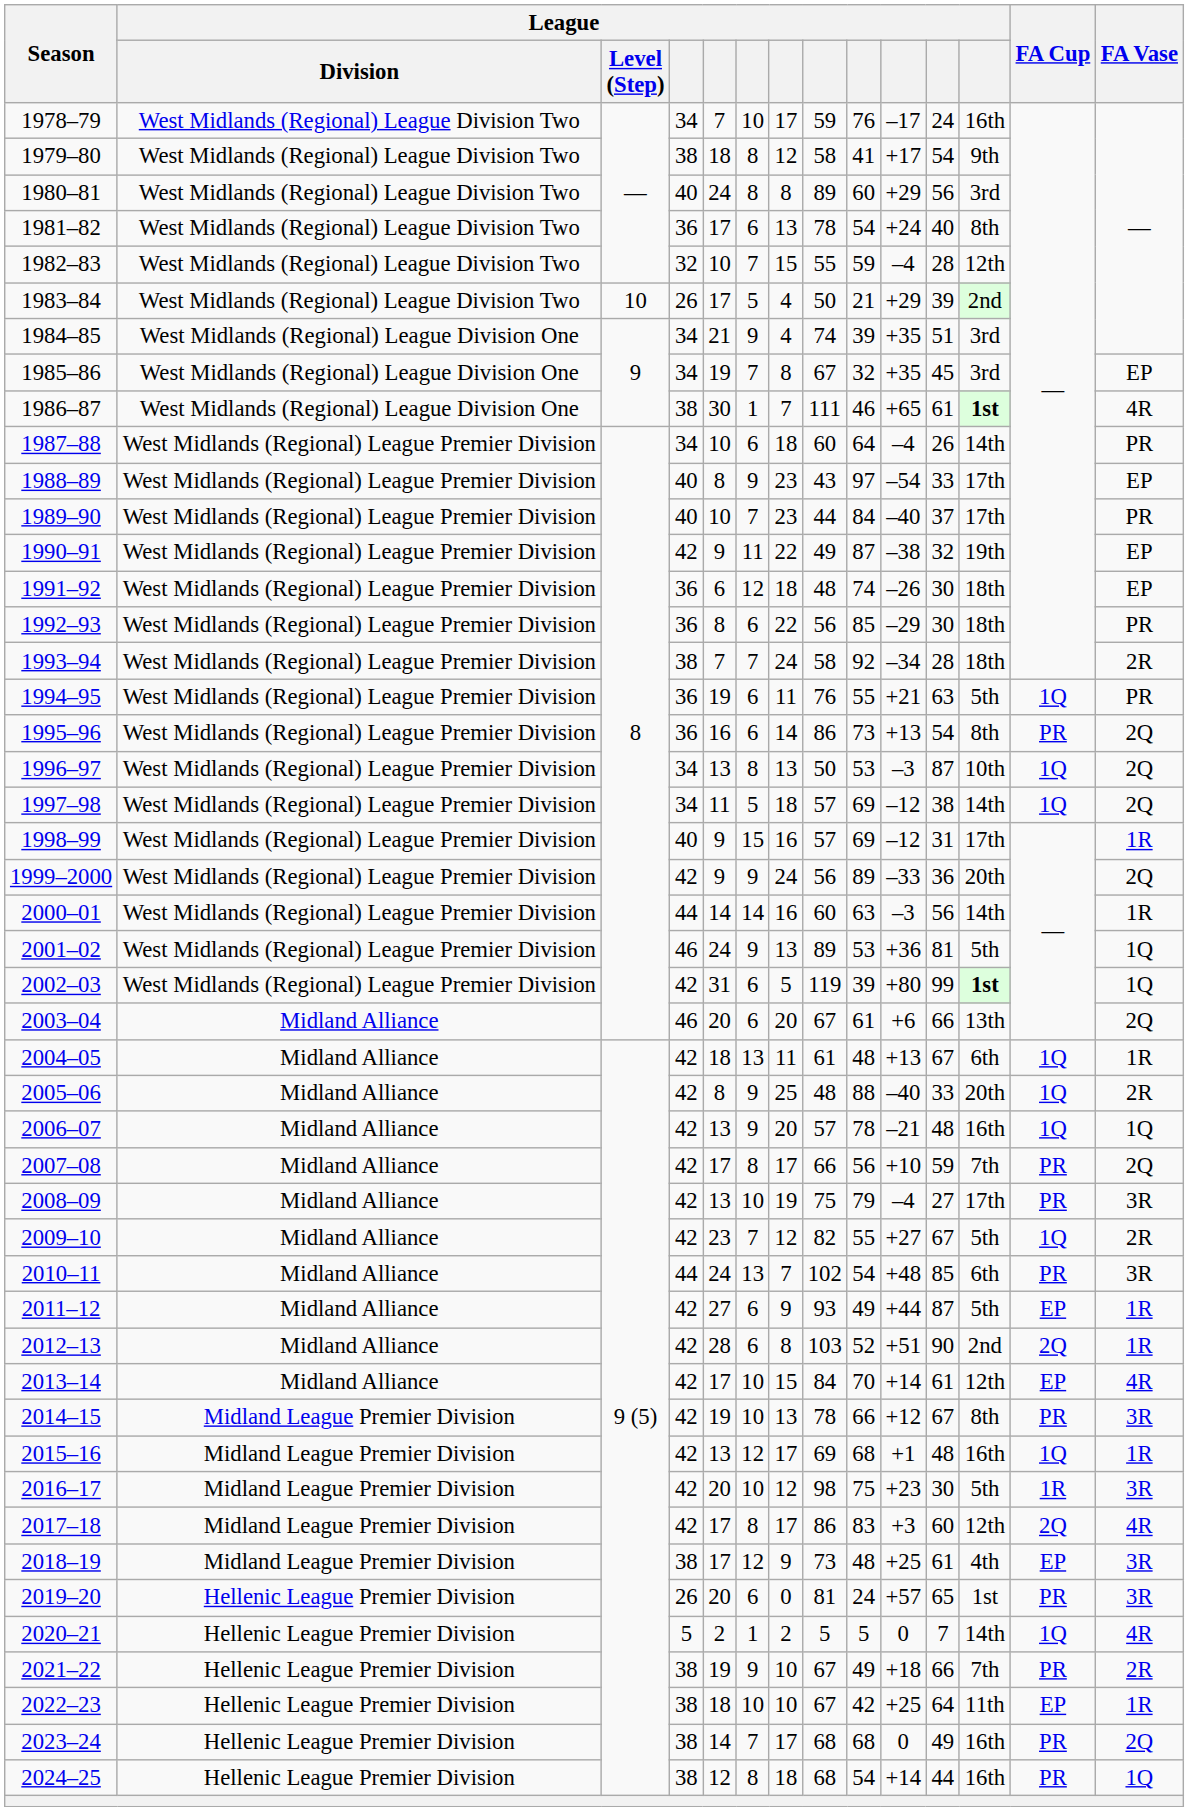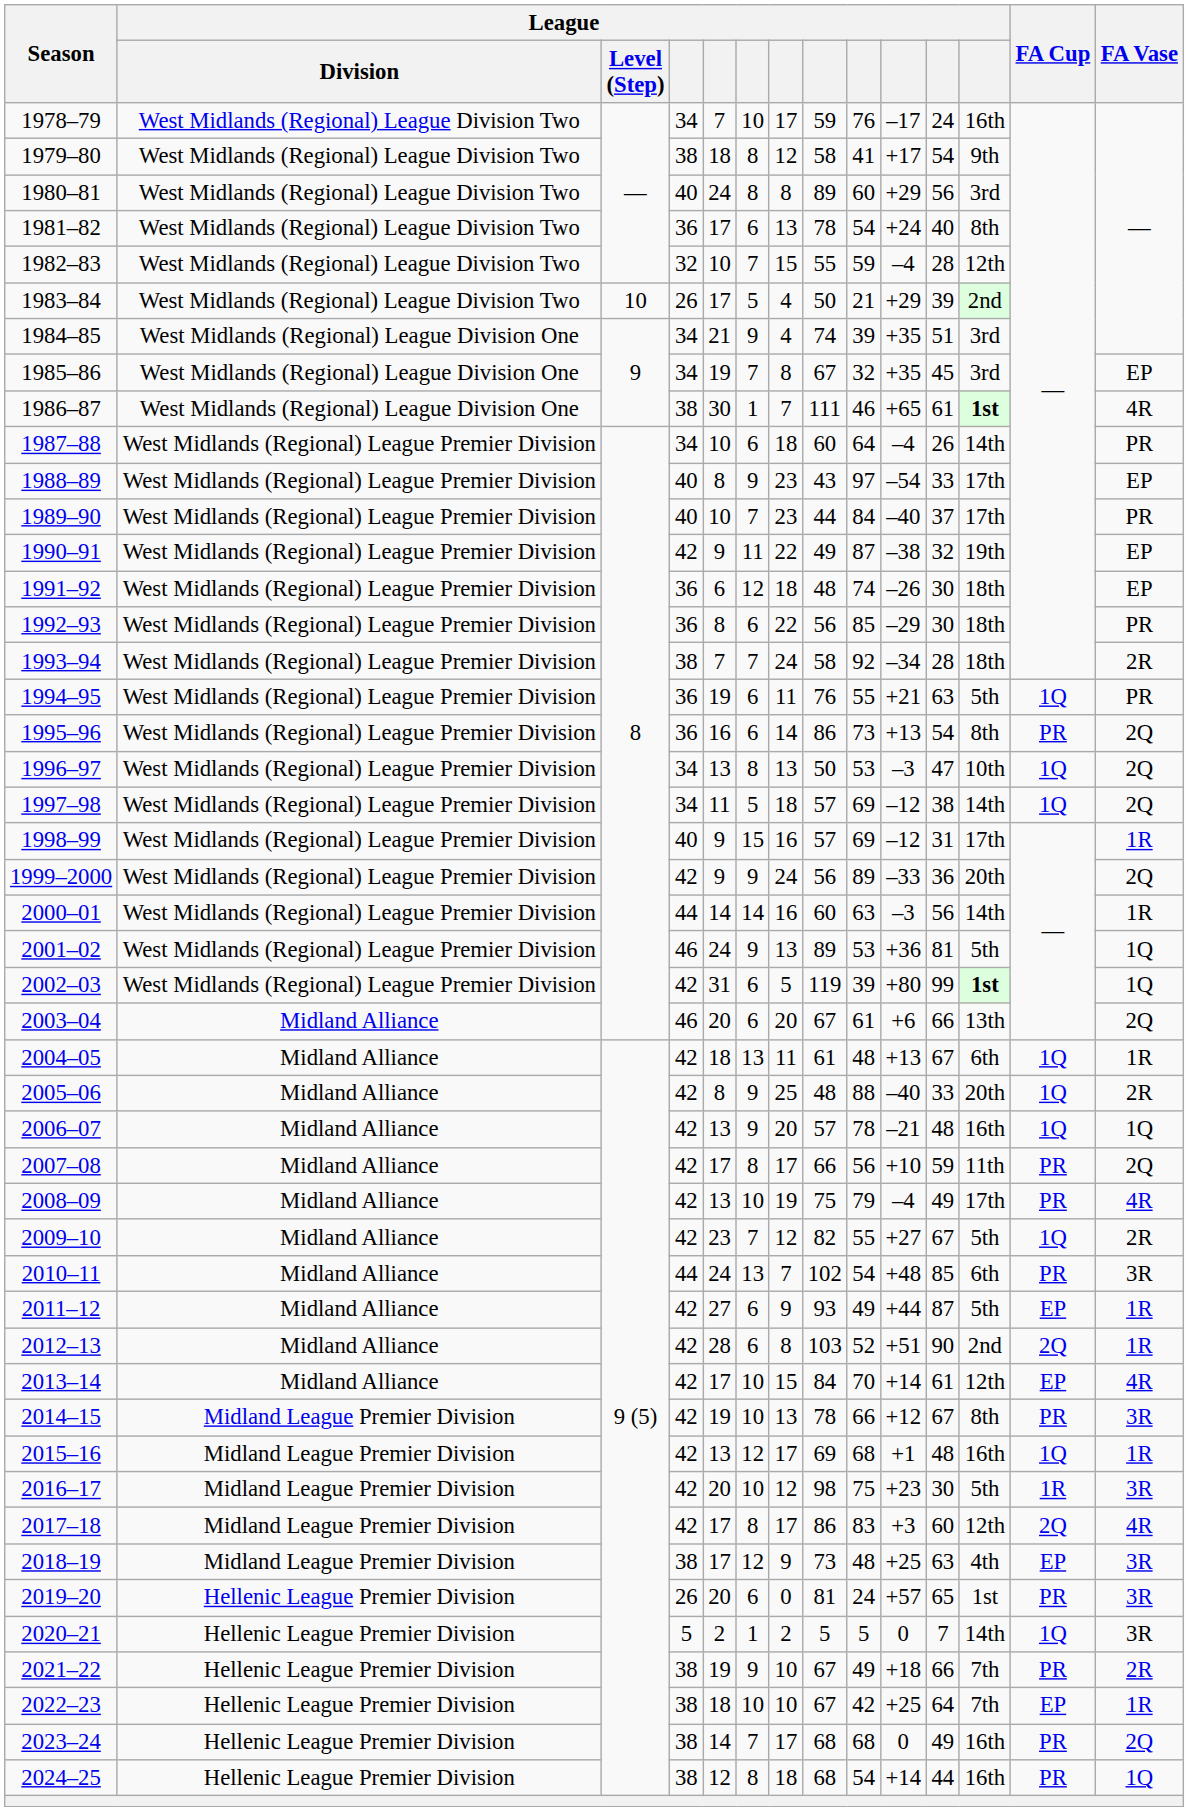 <table class="wikitable" style="text-align:center;">
 <tr>
 <th rowspan="2">Season</th>
 <th colspan="11">League</th>
 <th rowspan="2"><a href='#'>FA Cup</a></th>
 <th rowspan="2"><a href='#'>FA Vase</a></th>
 </tr>
 <tr>
 <th>Division</th>
 <th><a href='#'>Level</a><br>(<a href='#'>Step</a>)</th>
 <th></th>
 <th></th>
 <th></th>
 <th></th>
 <th></th>
 <th></th>
 <th></th>
 <th></th>
 <th></th>
 </tr>
 <tr>
 <td>1978–79</td>
 <td><a href='#'>West Midlands (Regional) League</a> Division Two</td>
 <td rowspan="5">—</td>
 <td>34</td>
 <td>7</td>
 <td>10</td>
 <td>17</td>
 <td>59</td>
 <td>76</td>
 <td>–17</td>
 <td>24</td>
 <td>16th</td>
 <td rowspan="16">—</td>
 <td rowspan="7">—</td>
 </tr>
 <tr>
 <td>1979–80</td>
 <td>West Midlands (Regional) League Division Two</td>
 <td>38</td>
 <td>18</td>
 <td>8</td>
 <td>12</td>
 <td>58</td>
 <td>41</td>
 <td>+17</td>
 <td>54</td>
 <td>9th</td>
 </tr>
 <tr>
 <td>1980–81</td>
 <td>West Midlands (Regional) League Division Two</td>
 <td>40</td>
 <td>24</td>
 <td>8</td>
 <td>8</td>
 <td>89</td>
 <td>60</td>
 <td>+29</td>
 <td>56</td>
 <td>3rd</td>
 </tr>
 <tr>
 <td>1981–82</td>
 <td>West Midlands (Regional) League Division Two</td>
 <td>36</td>
 <td>17</td>
 <td>6</td>
 <td>13</td>
 <td>78</td>
 <td>54</td>
 <td>+24</td>
 <td>40</td>
 <td>8th</td>
 </tr>
 <tr>
 <td>1982–83</td>
 <td>West Midlands (Regional) League Division Two</td>
 <td>32</td>
 <td>10</td>
 <td>7</td>
 <td>15</td>
 <td>55</td>
 <td>59</td>
 <td>–4</td>
 <td>28</td>
 <td>12th</td>
 </tr>
 <tr>
 <td>1983–84</td>
 <td>West Midlands (Regional) League Division Two</td>
 <td>10</td>
 <td>26</td>
 <td>17</td>
 <td>5</td>
 <td>4</td>
 <td>50</td>
 <td>21</td>
 <td>+29</td>
 <td>39</td>
 <td style="background-color:#dfd">2nd</td>
 </tr>
 <tr>
 <td>1984–85</td>
 <td>West Midlands (Regional) League Division One</td>
 <td rowspan="3">9</td>
 <td>34</td>
 <td>21</td>
 <td>9</td>
 <td>4</td>
 <td>74</td>
 <td>39</td>
 <td>+35</td>
 <td>51</td>
 <td>3rd</td>
 </tr>
 <tr>
 <td>1985–86</td>
 <td>West Midlands (Regional) League Division One</td>
 <td>34</td>
 <td>19</td>
 <td>7</td>
 <td>8</td>
 <td>67</td>
 <td>32</td>
 <td>+35</td>
 <td>45</td>
 <td>3rd</td>
 <td>EP</td>
 </tr>
 <tr>
 <td>1986–87</td>
 <td>West Midlands (Regional) League Division One</td>
 <td>38</td>
 <td>30</td>
 <td>1</td>
 <td>7</td>
 <td>111</td>
 <td>46</td>
 <td>+65</td>
 <td>61</td>
 <td style="background-color:#dfd"><strong>1st</strong></td>
 <td>4R</td>
 </tr>
 <tr>
 <td><a href='#'>1987–88</a></td>
 <td>West Midlands (Regional) League Premier Division</td>
 <td rowspan="17">8</td>
 <td>34</td>
 <td>10</td>
 <td>6</td>
 <td>18</td>
 <td>60</td>
 <td>64</td>
 <td>–4</td>
 <td>26</td>
 <td>14th</td>
 <td>PR</td>
 </tr>
 <tr>
 <td><a href='#'>1988–89</a></td>
 <td>West Midlands (Regional) League Premier Division</td>
 <td>40</td>
 <td>8</td>
 <td>9</td>
 <td>23</td>
 <td>43</td>
 <td>97</td>
 <td>–54</td>
 <td>33</td>
 <td>17th</td>
 <td>EP</td>
 </tr>
 <tr>
 <td><a href='#'>1989–90</a></td>
 <td>West Midlands (Regional) League Premier Division</td>
 <td>40</td>
 <td>10</td>
 <td>7</td>
 <td>23</td>
 <td>44</td>
 <td>84</td>
 <td>–40</td>
 <td>37</td>
 <td>17th</td>
 <td>PR</td>
 </tr>
 <tr>
 <td><a href='#'>1990–91</a></td>
 <td>West Midlands (Regional) League Premier Division</td>
 <td>42</td>
 <td>9</td>
 <td>11</td>
 <td>22</td>
 <td>49</td>
 <td>87</td>
 <td>–38</td>
 <td>32</td>
 <td>19th</td>
 <td>EP</td>
 </tr>
 <tr>
 <td><a href='#'>1991–92</a></td>
 <td>West Midlands (Regional) League Premier Division</td>
 <td>36</td>
 <td>6</td>
 <td>12</td>
 <td>18</td>
 <td>48</td>
 <td>74</td>
 <td>–26</td>
 <td>30</td>
 <td>18th</td>
 <td>EP</td>
 </tr>
 <tr>
 <td><a href='#'>1992–93</a></td>
 <td>West Midlands (Regional) League Premier Division</td>
 <td>36</td>
 <td>8</td>
 <td>6</td>
 <td>22</td>
 <td>56</td>
 <td>85</td>
 <td>–29</td>
 <td>30</td>
 <td>18th</td>
 <td>PR</td>
 </tr>
 <tr>
 <td><a href='#'>1993–94</a></td>
 <td>West Midlands (Regional) League Premier Division</td>
 <td>38</td>
 <td>7</td>
 <td>7</td>
 <td>24</td>
 <td>58</td>
 <td>92</td>
 <td>–34</td>
 <td>28</td>
 <td>18th</td>
 <td>2R</td>
 </tr>
 <tr>
 <td><a href='#'>1994–95</a></td>
 <td>West Midlands (Regional) League Premier Division</td>
 <td>36</td>
 <td>19</td>
 <td>6</td>
 <td>11</td>
 <td>76</td>
 <td>55</td>
 <td>+21</td>
 <td>63</td>
 <td>5th</td>
 <td><a href='#'>1Q</a></td>
 <td>PR</td>
 </tr>
 <tr>
 <td><a href='#'>1995–96</a></td>
 <td>West Midlands (Regional) League Premier Division</td>
 <td>36</td>
 <td>16</td>
 <td>6</td>
 <td>14</td>
 <td>86</td>
 <td>73</td>
 <td>+13</td>
 <td>54</td>
 <td>8th</td>
 <td><a href='#'>PR</a></td>
 <td>2Q</td>
 </tr>
 <tr>
 <td><a href='#'>1996–97</a></td>
 <td>West Midlands (Regional) League Premier Division</td>
 <td>34</td>
 <td>13</td>
 <td>8</td>
 <td>13</td>
 <td>50</td>
 <td>53</td>
 <td>–3</td>
-<td>87</td>
+<td>47</td>
 <td>10th</td>
 <td><a href='#'>1Q</a></td>
 <td>2Q</td>
 </tr>
 <tr>
 <td><a href='#'>1997–98</a></td>
 <td>West Midlands (Regional) League Premier Division</td>
 <td>34</td>
 <td>11</td>
 <td>5</td>
 <td>18</td>
 <td>57</td>
 <td>69</td>
 <td>–12</td>
 <td>38</td>
 <td>14th</td>
 <td><a href='#'>1Q</a></td>
 <td>2Q</td>
 </tr>
 <tr>
 <td><a href='#'>1998–99</a></td>
 <td>West Midlands (Regional) League Premier Division</td>
 <td>40</td>
 <td>9</td>
 <td>15</td>
 <td>16</td>
 <td>57</td>
 <td>69</td>
 <td>–12</td>
 <td>31</td>
 <td>17th</td>
 <td rowspan="6">—</td>
 <td><a href='#'>1R</a></td>
 </tr>
 <tr>
 <td><a href='#'>1999–2000</a></td>
 <td>West Midlands (Regional) League Premier Division</td>
 <td>42</td>
 <td>9</td>
 <td>9</td>
 <td>24</td>
 <td>56</td>
 <td>89</td>
 <td>–33</td>
 <td>36</td>
 <td>20th</td>
 <td>2Q</td>
 </tr>
 <tr>
 <td><a href='#'>2000–01</a></td>
 <td>West Midlands (Regional) League Premier Division</td>
 <td>44</td>
 <td>14</td>
 <td>14</td>
 <td>16</td>
 <td>60</td>
 <td>63</td>
 <td>–3</td>
 <td>56</td>
 <td>14th</td>
 <td>1R</td>
 </tr>
 <tr>
 <td><a href='#'>2001–02</a></td>
 <td>West Midlands (Regional) League Premier Division</td>
 <td>46</td>
 <td>24</td>
 <td>9</td>
 <td>13</td>
 <td>89</td>
 <td>53</td>
 <td>+36</td>
 <td>81</td>
 <td>5th</td>
 <td>1Q</td>
 </tr>
 <tr>
 <td><a href='#'>2002–03</a></td>
 <td>West Midlands (Regional) League Premier Division</td>
 <td>42</td>
 <td>31</td>
 <td>6</td>
 <td>5</td>
 <td>119</td>
 <td>39</td>
 <td>+80</td>
 <td>99</td>
 <td style="background-color:#dfd"><strong>1st</strong></td>
 <td>1Q</td>
 </tr>
 <tr>
 <td><a href='#'>2003–04</a></td>
 <td><a href='#'>Midland Alliance</a></td>
 <td>46</td>
 <td>20</td>
 <td>6</td>
 <td>20</td>
 <td>67</td>
 <td>61</td>
 <td>+6</td>
 <td>66</td>
 <td>13th</td>
 <td>2Q</td>
 </tr>
 <tr>
 <td><a href='#'>2004–05</a></td>
 <td>Midland Alliance</td>
 <td rowspan="21">9 (5)</td>
 <td>42</td>
 <td>18</td>
 <td>13</td>
 <td>11</td>
 <td>61</td>
 <td>48</td>
 <td>+13</td>
 <td>67</td>
 <td>6th</td>
 <td><a href='#'>1Q</a></td>
 <td>1R</td>
 </tr>
 <tr>
 <td><a href='#'>2005–06</a></td>
 <td>Midland Alliance</td>
 <td>42</td>
 <td>8</td>
 <td>9</td>
 <td>25</td>
 <td>48</td>
 <td>88</td>
 <td>–40</td>
 <td>33</td>
 <td>20th</td>
 <td><a href='#'>1Q</a></td>
 <td>2R</td>
 </tr>
 <tr>
 <td><a href='#'>2006–07</a></td>
 <td>Midland Alliance</td>
 <td>42</td>
 <td>13</td>
 <td>9</td>
 <td>20</td>
 <td>57</td>
 <td>78</td>
 <td>–21</td>
 <td>48</td>
 <td>16th</td>
 <td><a href='#'>1Q</a></td>
 <td>1Q</td>
 </tr>
 <tr>
 <td><a href='#'>2007–08</a></td>
 <td>Midland Alliance</td>
 <td>42</td>
 <td>17</td>
 <td>8</td>
 <td>17</td>
 <td>66</td>
 <td>56</td>
 <td>+10</td>
 <td>59</td>
-<td>7th</td>
+<td>11th</td>
 <td><a href='#'>PR</a></td>
 <td>2Q</td>
 </tr>
 <tr>
 <td><a href='#'>2008–09</a></td>
 <td>Midland Alliance</td>
 <td>42</td>
 <td>13</td>
 <td>10</td>
 <td>19</td>
 <td>75</td>
 <td>79</td>
 <td>–4</td>
-<td>27</td>
+<td>49</td>
 <td>17th</td>
 <td><a href='#'>PR</a></td>
-<td>3R</td>
+<td><a href='#'>4R</a></td>
 </tr>
 <tr>
 <td><a href='#'>2009–10</a></td>
 <td>Midland Alliance</td>
 <td>42</td>
 <td>23</td>
 <td>7</td>
 <td>12</td>
 <td>82</td>
 <td>55</td>
 <td>+27</td>
 <td>67</td>
 <td>5th</td>
 <td><a href='#'>1Q</a></td>
 <td>2R</td>
 </tr>
 <tr>
 <td><a href='#'>2010–11</a></td>
 <td>Midland Alliance</td>
 <td>44</td>
 <td>24</td>
 <td>13</td>
 <td>7</td>
 <td>102</td>
 <td>54</td>
 <td>+48</td>
 <td>85</td>
 <td>6th</td>
 <td><a href='#'>PR</a></td>
 <td>3R</td>
 </tr>
 <tr>
 <td><a href='#'>2011–12</a></td>
 <td>Midland Alliance</td>
 <td>42</td>
 <td>27</td>
 <td>6</td>
 <td>9</td>
 <td>93</td>
 <td>49</td>
 <td>+44</td>
 <td>87</td>
 <td>5th</td>
 <td><a href='#'>EP</a></td>
 <td><a href='#'>1R</a></td>
 </tr>
 <tr>
 <td><a href='#'>2012–13</a></td>
 <td>Midland Alliance</td>
 <td>42</td>
 <td>28</td>
 <td>6</td>
 <td>8</td>
 <td>103</td>
 <td>52</td>
 <td>+51</td>
 <td>90</td>
 <td>2nd</td>
 <td><a href='#'>2Q</a></td>
 <td><a href='#'>1R</a></td>
 </tr>
 <tr>
 <td><a href='#'>2013–14</a></td>
 <td>Midland Alliance</td>
 <td>42</td>
 <td>17</td>
 <td>10</td>
 <td>15</td>
 <td>84</td>
 <td>70</td>
 <td>+14</td>
 <td>61</td>
 <td>12th</td>
 <td><a href='#'>EP</a></td>
 <td><a href='#'>4R</a></td>
 </tr>
 <tr>
 <td><a href='#'>2014–15</a></td>
 <td><a href='#'>Midland League</a> Premier Division</td>
 <td>42</td>
 <td>19</td>
 <td>10</td>
 <td>13</td>
 <td>78</td>
 <td>66</td>
 <td>+12</td>
 <td>67</td>
 <td>8th</td>
 <td><a href='#'>PR</a></td>
 <td><a href='#'>3R</a></td>
 </tr>
 <tr>
 <td><a href='#'>2015–16</a></td>
 <td>Midland League Premier Division</td>
 <td>42</td>
 <td>13</td>
 <td>12</td>
 <td>17</td>
 <td>69</td>
 <td>68</td>
 <td>+1</td>
 <td>48</td>
 <td>16th</td>
 <td><a href='#'>1Q</a></td>
 <td><a href='#'>1R</a></td>
 </tr>
 <tr>
 <td><a href='#'>2016–17</a></td>
 <td>Midland League Premier Division</td>
 <td>42</td>
 <td>20</td>
 <td>10</td>
 <td>12</td>
 <td>98</td>
 <td>75</td>
 <td>+23</td>
 <td>30</td>
 <td>5th</td>
 <td><a href='#'>1R</a></td>
 <td><a href='#'>3R</a></td>
 </tr>
 <tr>
 <td><a href='#'>2017–18</a></td>
 <td>Midland League Premier Division</td>
 <td>42</td>
 <td>17</td>
 <td>8</td>
 <td>17</td>
 <td>86</td>
 <td>83</td>
 <td>+3</td>
 <td>60</td>
 <td>12th</td>
 <td><a href='#'>2Q</a></td>
 <td><a href='#'>4R</a></td>
 </tr>
 <tr>
 <td><a href='#'>2018–19</a></td>
 <td>Midland League Premier Division</td>
 <td>38</td>
 <td>17</td>
 <td>12</td>
 <td>9</td>
 <td>73</td>
 <td>48</td>
 <td>+25</td>
-<td>61</td>
+<td>63</td>
 <td>4th</td>
 <td><a href='#'>EP</a></td>
 <td><a href='#'>3R</a></td>
 </tr>
 <tr>
 <td><a href='#'>2019–20</a></td>
 <td><a href='#'>Hellenic League</a> Premier Division</td>
 <td>26</td>
 <td>20</td>
 <td>6</td>
 <td>0</td>
 <td>81</td>
 <td>24</td>
 <td>+57</td>
 <td>65</td>
 <td>1st</td>
 <td><a href='#'>PR</a></td>
 <td><a href='#'>3R</a></td>
 </tr>
 <tr>
 <td><a href='#'>2020–21</a></td>
 <td>Hellenic League Premier Division</td>
 <td>5</td>
 <td>2</td>
 <td>1</td>
 <td>2</td>
 <td>5</td>
 <td>5</td>
 <td>0</td>
 <td>7</td>
 <td>14th</td>
 <td><a href='#'>1Q</a></td>
-<td><a href='#'>4R</a></td>
+<td>3R</td>
 </tr>
 <tr>
 <td><a href='#'>2021–22</a></td>
 <td>Hellenic League Premier Division</td>
 <td>38</td>
 <td>19</td>
 <td>9</td>
 <td>10</td>
 <td>67</td>
 <td>49</td>
 <td>+18</td>
 <td>66</td>
 <td>7th</td>
 <td><a href='#'>PR</a></td>
 <td><a href='#'>2R</a></td>
 </tr>
 <tr>
 <td><a href='#'>2022–23</a></td>
 <td>Hellenic League Premier Division</td>
 <td>38</td>
 <td>18</td>
 <td>10</td>
 <td>10</td>
 <td>67</td>
 <td>42</td>
 <td>+25</td>
 <td>64</td>
-<td>11th</td>
+<td>7th</td>
 <td><a href='#'>EP</a></td>
 <td><a href='#'>1R</a></td>
 </tr>
 <tr>
 <td><a href='#'>2023–24</a></td>
 <td>Hellenic League Premier Division</td>
 <td>38</td>
 <td>14</td>
 <td>7</td>
 <td>17</td>
 <td>68</td>
 <td>68</td>
 <td>0</td>
 <td>49</td>
 <td>16th</td>
 <td><a href='#'>PR</a></td>
 <td><a href='#'>2Q</a></td>
 </tr>
 <tr>
 <td><a href='#'>2024–25</a></td>
 <td>Hellenic League Premier Division</td>
 <td>38</td>
 <td>12</td>
 <td>8</td>
 <td>18</td>
 <td>68</td>
 <td>54</td>
 <td>+14</td>
 <td>44</td>
 <td>16th</td>
 <td><a href='#'>PR</a></td>
 <td><a href='#'>1Q</a></td>
 </tr>
 <tr>
 <th colspan="14" style="text-align:left"><small></small></th>
 </tr>
 </table>
